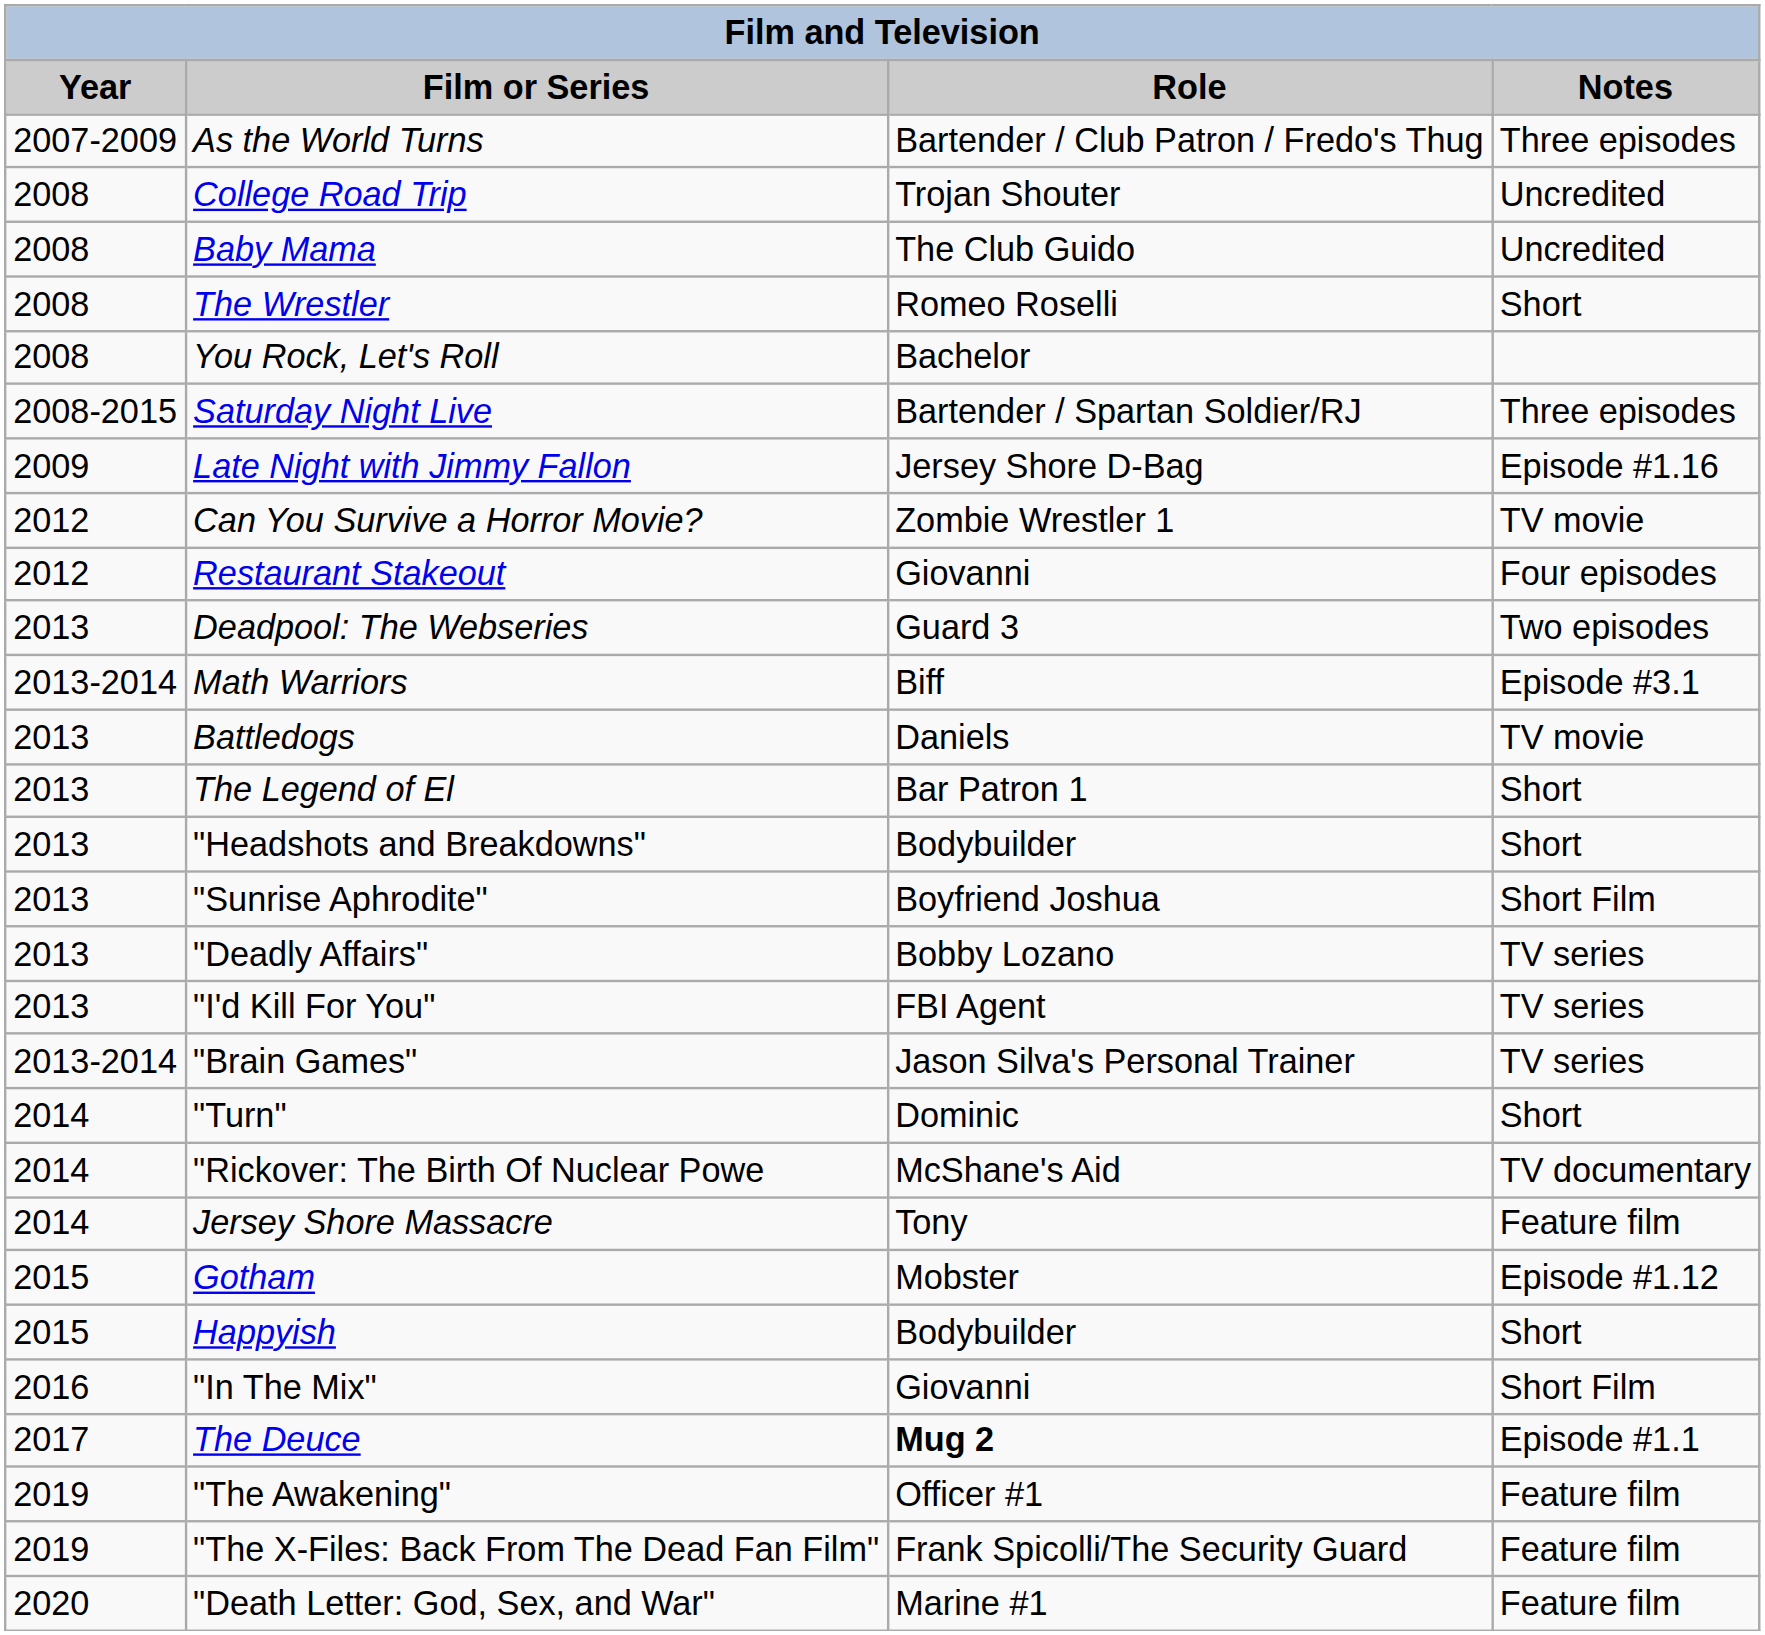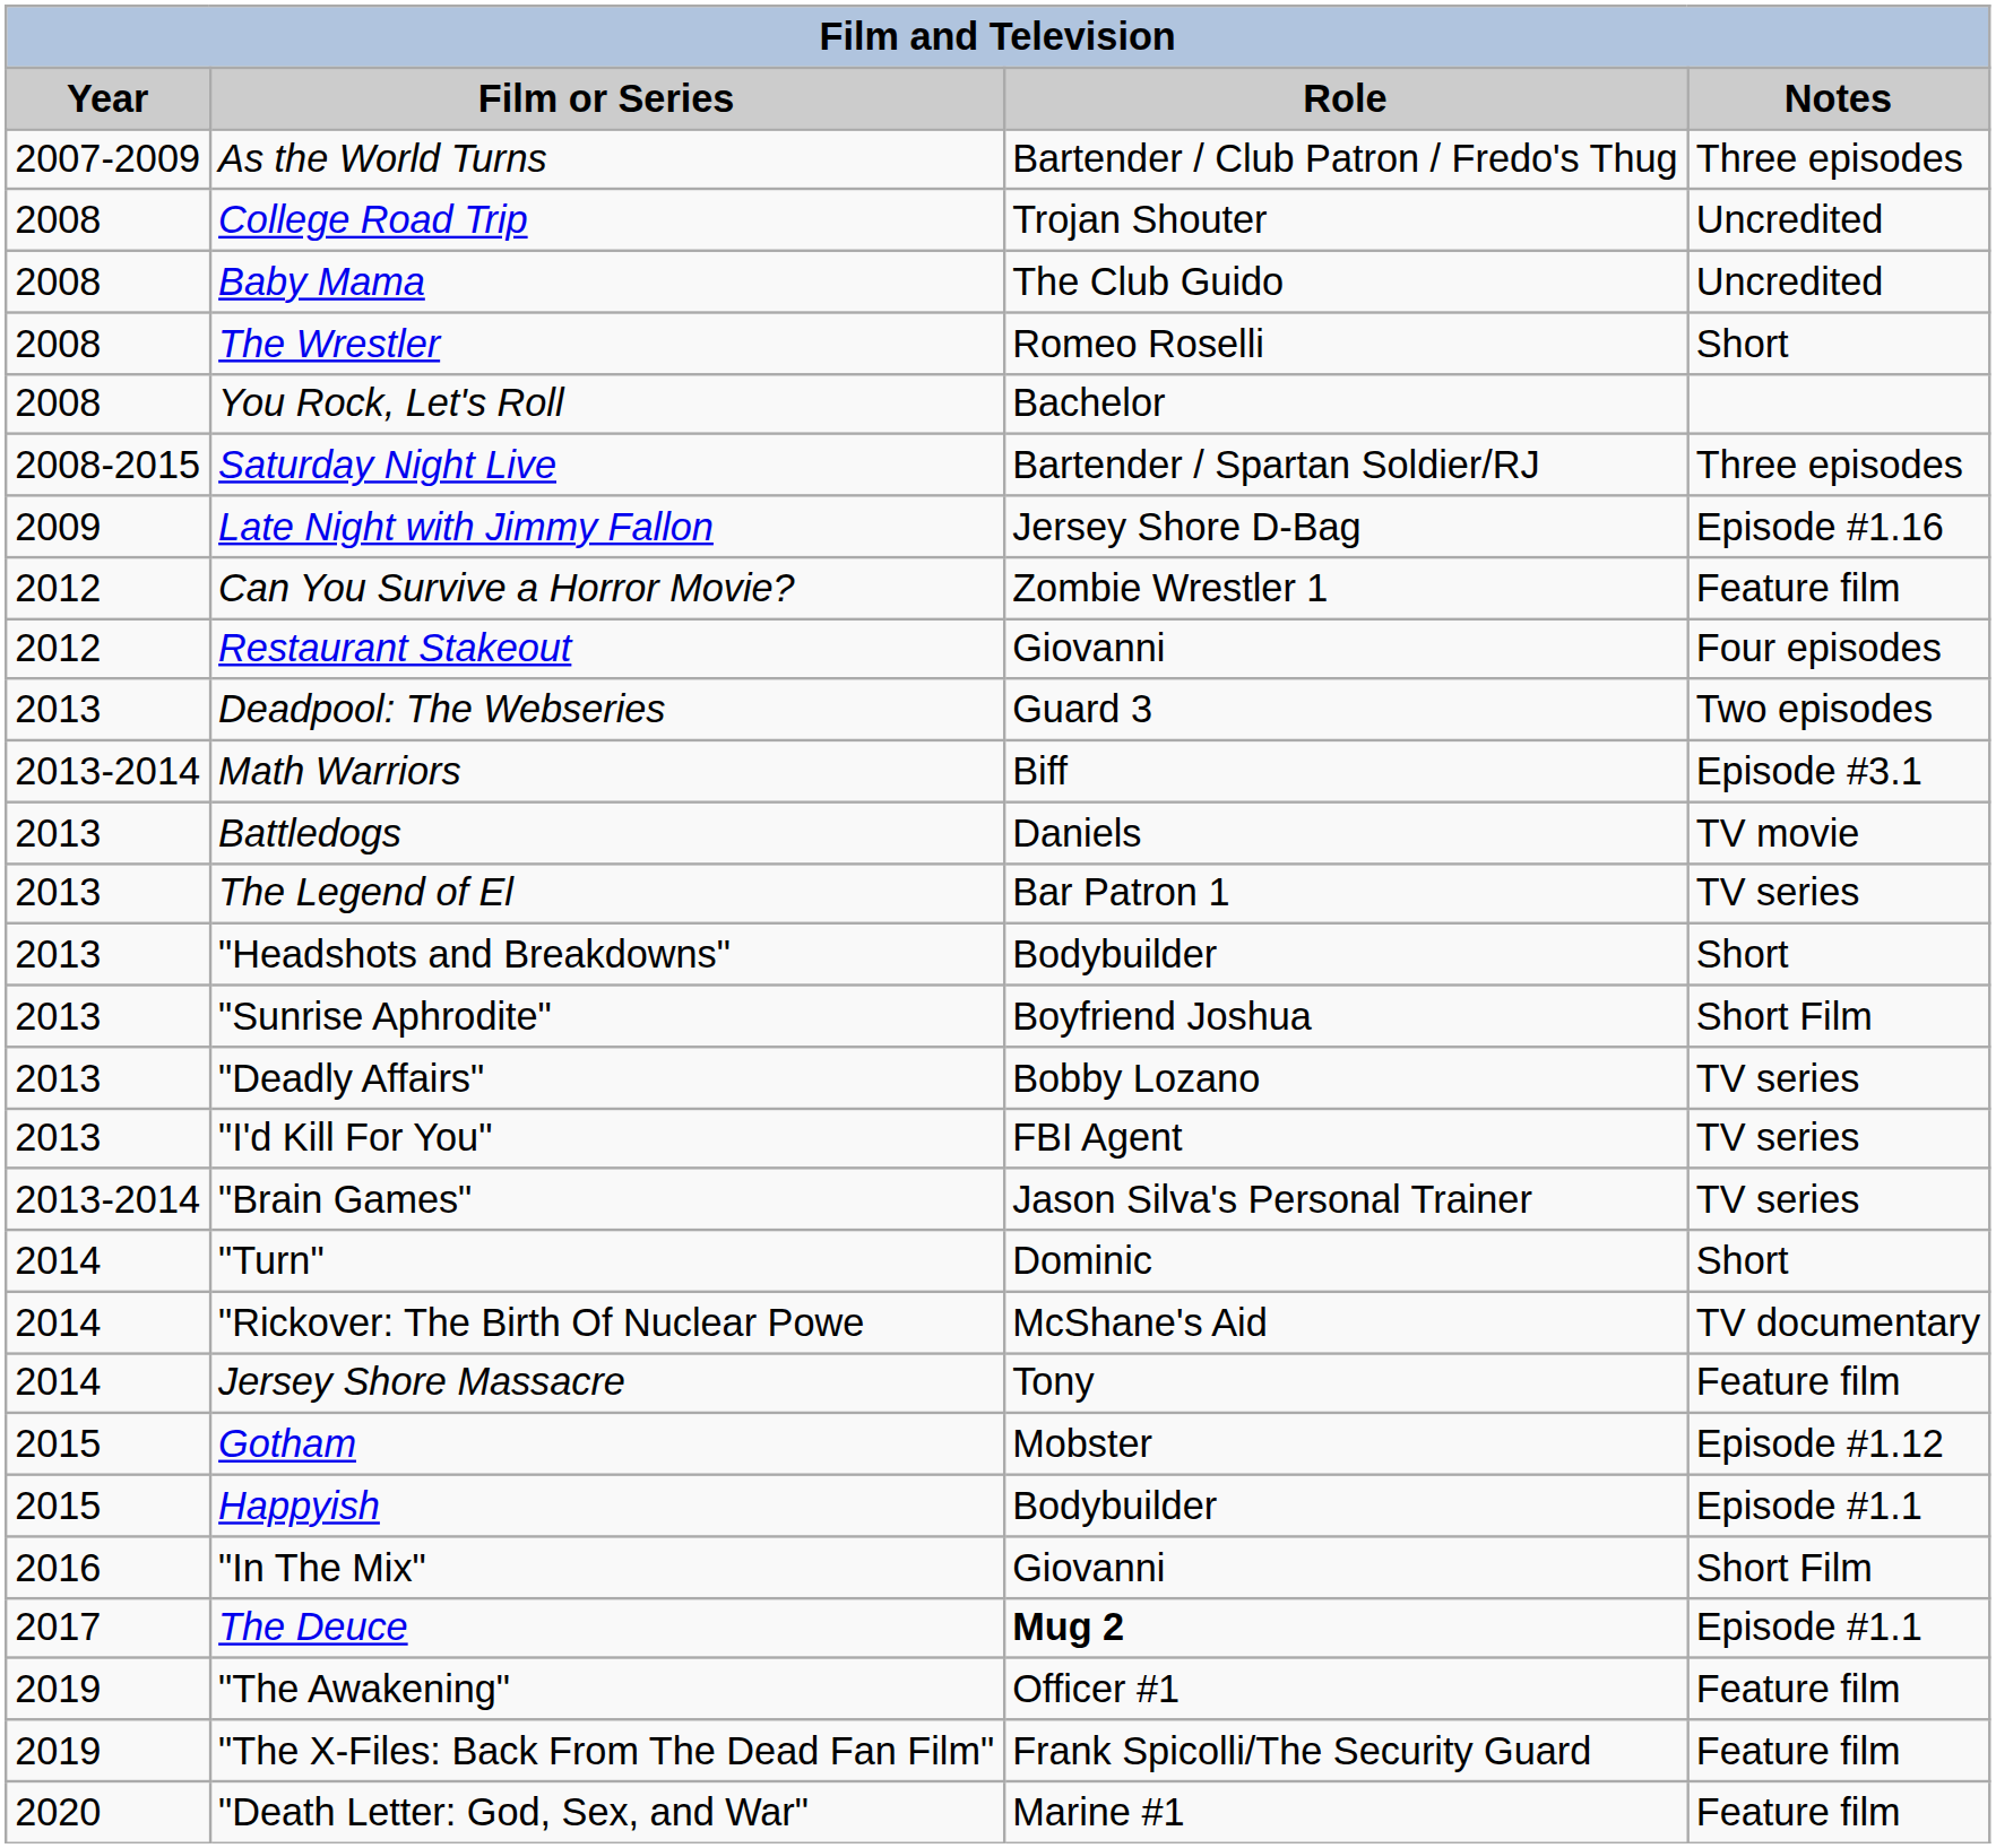 <table class="wikitable" style="font-size:90%">
 <tr style="text-align:center;">
 <th colspan=4 style="background:#B0C4DE;">Film and Television</th>
 </tr>
 <tr style="text-align:center;">
 <th style="background:#ccc;">Year</th>
 <th style="background:#ccc;">Film or Series</th>
 <th style="background:#ccc;">Role</th>
 <th style="background:#ccc;">Notes</th>
 </tr>
 <tr>
 <td>2007-2009</td>
 <td><em>As the World Turns</em></td>
 <td>Bartender / Club Patron / Fredo's Thug</td>
 <td>Three episodes</td>
 </tr>
 <tr>
 <td>2008</td>
 <td><em><a href='#'>College Road Trip</a></em></td>
 <td>Trojan Shouter</td>
 <td>Uncredited</td>
 </tr>
 <tr>
 <td>2008</td>
 <td><em><a href='#'>Baby Mama</a></em></td>
 <td>The Club Guido</td>
 <td>Uncredited</td>
 </tr>
 <tr>
 <td>2008</td>
 <td><em><a href='#'>The Wrestler</a></em></td>
 <td>Romeo Roselli</td>
 <td>Short</td>
 </tr>
 <tr>
 <td>2008</td>
 <td><em>You Rock, Let's Roll</em></td>
 <td>Bachelor</td>
 <td></td>
 </tr>
 <tr>
 <td>2008-2015</td>
 <td><em><a href='#'>Saturday Night Live</a></em></td>
 <td>Bartender / Spartan Soldier/RJ</td>
 <td>Three episodes</td>
 </tr>
 <tr>
 <td>2009</td>
 <td><em><a href='#'>Late Night with Jimmy Fallon</a></em></td>
 <td>Jersey Shore D-Bag</td>
 <td>Episode #1.16</td>
 </tr>
 <tr>
 <td>2012</td>
 <td><em>Can You Survive a Horror Movie?</em></td>
 <td>Zombie Wrestler 1</td>
-<td>TV movie</td>
+<td>Feature film</td>
 </tr>
 <tr>
 <td>2012</td>
 <td><em><a href='#'>Restaurant Stakeout</a></em></td>
 <td>Giovanni</td>
 <td>Four episodes</td>
 </tr>
 <tr>
 <td>2013</td>
 <td><em>Deadpool: The Webseries</em></td>
 <td>Guard 3</td>
 <td>Two episodes</td>
 </tr>
 <tr>
 <td>2013-2014</td>
 <td><em>Math Warriors</em></td>
 <td>Biff</td>
 <td>Episode #3.1</td>
 </tr>
 <tr>
 <td>2013</td>
 <td><em>Battledogs</em></td>
 <td>Daniels</td>
 <td>TV movie</td>
 </tr>
 <tr>
 <td>2013</td>
 <td><em>The Legend of El</em></td>
 <td>Bar Patron 1</td>
-<td>Short</td>
+<td>TV series</td>
 </tr>
 <tr>
 <td>2013</td>
 <td>"Headshots and Breakdowns"</td>
 <td>Bodybuilder</td>
 <td>Short</td>
 </tr>
 <tr>
 <td>2013</td>
 <td>"Sunrise Aphrodite"</td>
 <td>Boyfriend Joshua</td>
 <td>Short Film</td>
 </tr>
 <tr>
 <td>2013</td>
 <td>"Deadly Affairs"</td>
 <td>Bobby Lozano</td>
 <td>TV series</td>
 </tr>
 <tr>
 <td>2013</td>
 <td>"I'd Kill For You"</td>
 <td>FBI Agent</td>
 <td>TV series</td>
 </tr>
 <tr>
 <td>2013-2014</td>
 <td>"Brain Games"</td>
 <td>Jason Silva's Personal Trainer</td>
 <td>TV series</td>
 </tr>
 <tr>
 <td>2014</td>
 <td>"Turn"</td>
 <td>Dominic</td>
 <td>Short</td>
 </tr>
 <tr>
 <td>2014</td>
 <td>"Rickover: The Birth Of Nuclear Powe</td>
 <td>McShane's Aid</td>
 <td>TV documentary</td>
 </tr>
 <tr>
 <td>2014</td>
 <td><em>Jersey Shore Massacre</em></td>
 <td>Tony</td>
 <td>Feature film</td>
 </tr>
 <tr>
 <td>2015</td>
 <td><em><a href='#'>Gotham</a></em></td>
 <td>Mobster</td>
 <td>Episode #1.12</td>
 </tr>
 <tr>
 <td>2015</td>
 <td><em><a href='#'>Happyish</a></em></td>
 <td>Bodybuilder</td>
-<td>Short</td>
+<td>Episode #1.1</td>
 </tr>
 <tr>
 <td>2016</td>
 <td>"In The Mix"</td>
 <td>Giovanni</td>
 <td>Short Film</td>
 </tr>
 <tr>
 <td>2017</td>
 <td><em><a href='#'>The Deuce</a></em></td>
 <td><strong>Mug 2</strong></td>
 <td>Episode #1.1</td>
 </tr>
 <tr>
 <td>2019</td>
 <td>"The Awakening"</td>
 <td>Officer #1</td>
 <td>Feature film</td>
 </tr>
 <tr>
 <td>2019</td>
 <td>"The X-Files: Back From The Dead Fan Film"</td>
 <td>Frank Spicolli/The Security Guard</td>
 <td>Feature film</td>
 </tr>
 <tr>
 <td>2020</td>
 <td>"Death Letter: God, Sex, and War"</td>
 <td>Marine #1</td>
 <td>Feature film</td>
 </tr>
 </table>
